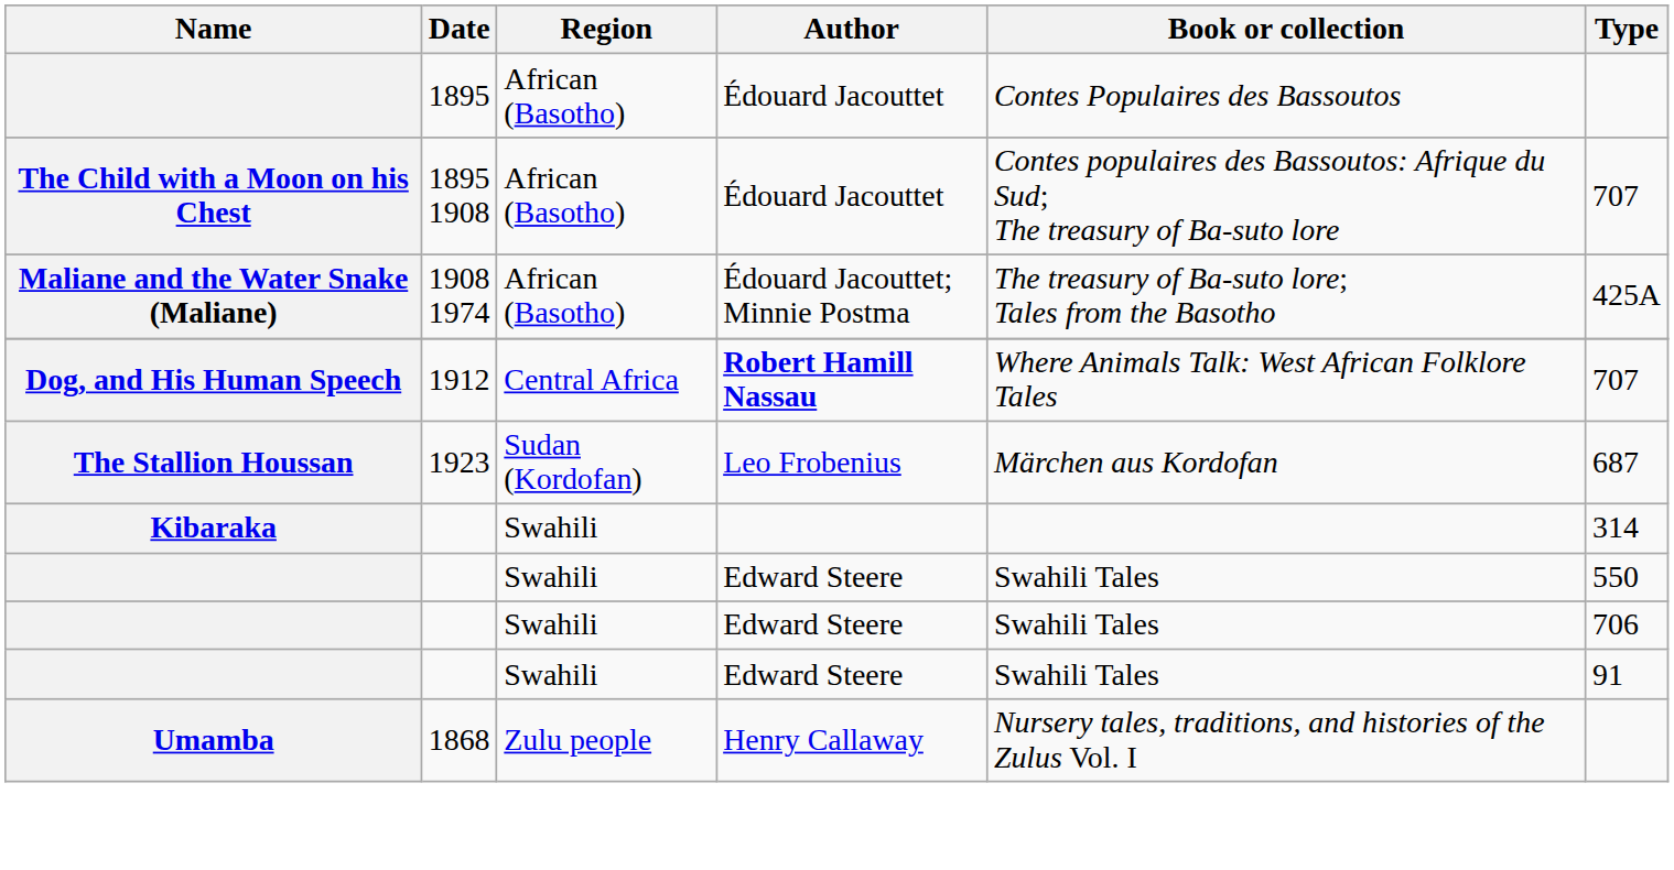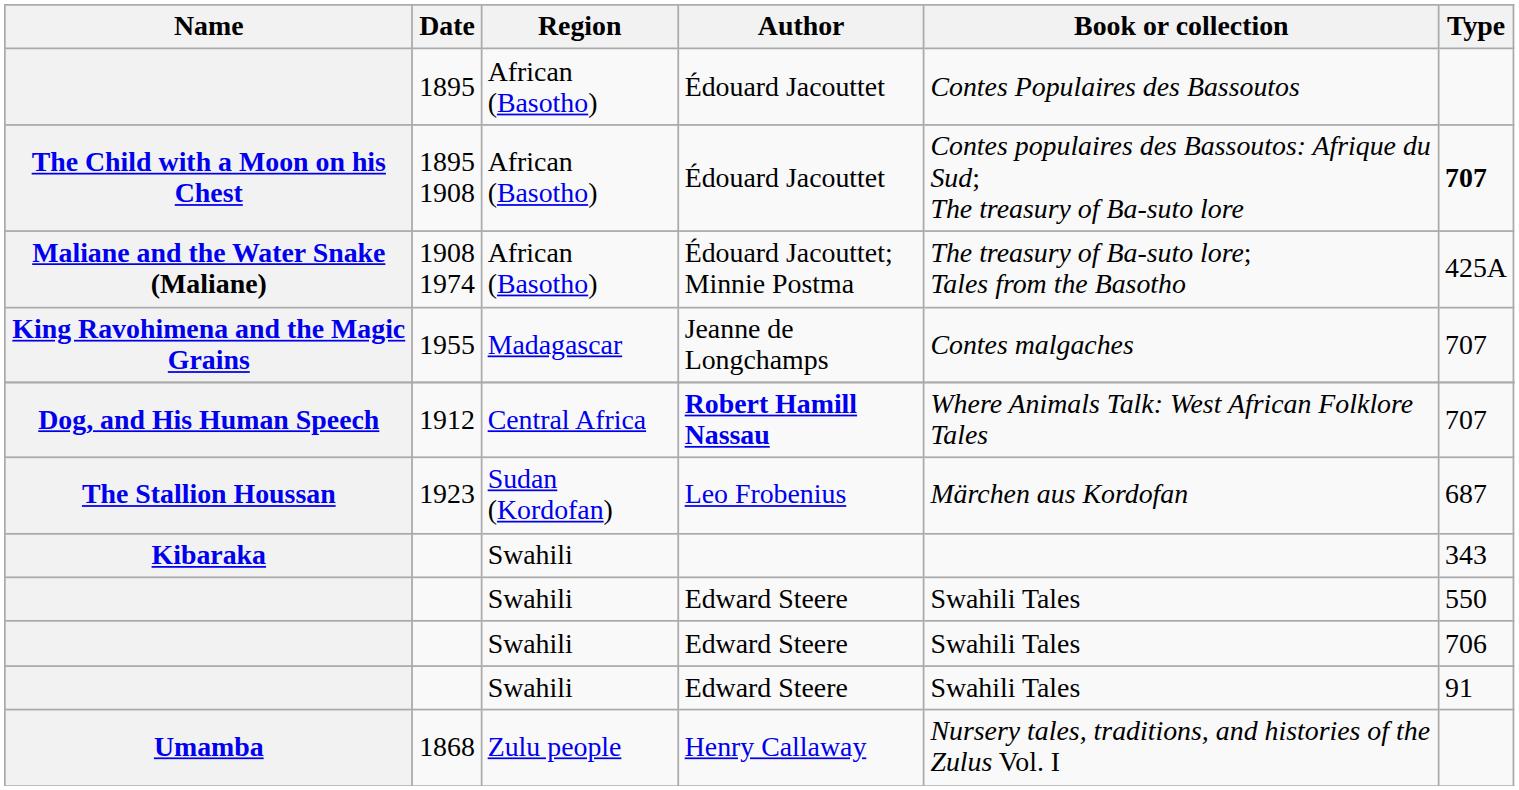 <table class="wikitable sortable">
 <tr>
 <th scope="col">Name</th>
 <th scope="col">Date</th>
 <th scope="col">Region</th>
 <th scope="col">Author</th>
 <th scope="col">Book or collection</th>
 <th scope="col">Type</th>
 </tr>
 <tr>
 <th></th>
 <td>1895</td>
 <td>African (<a href='#'>Basotho</a>)</td>
 <td>Édouard Jacouttet</td>
 <td><em>Contes Populaires des Bassoutos</em></td>
 <td></td>
 </tr>
 <tr>
 <th><a href='#'>The Child with a Moon on his Chest</a></th>
 <td>1895 <br> 1908</td>
 <td>African (<a href='#'>Basotho</a>)</td>
 <td>Édouard Jacouttet</td>
 <td><em>Contes populaires des Bassoutos: Afrique du Sud</em>; <br> <em>The treasury of Ba-suto lore</em></td>
-<td>707</td>
+<td><strong>707</strong></td>
 </tr>
 <tr>
 <th><a href='#'>Maliane and the Water Snake</a> <br> (Maliane)</th>
 <td>1908 <br> 1974</td>
 <td>African (<a href='#'>Basotho</a>)</td>
 <td>Édouard Jacouttet; <br> Minnie Postma</td>
 <td><em>The treasury of Ba-suto lore</em>; <br> <em>Tales from the Basotho</em></td>
 <td>425A</td>
+</tr>
+<tr>
+<th><a href='#'>King Ravohimena and the Magic Grains</a></th>
+<td>1955</td>
+<td><a href='#'>Madagascar</a></td>
+<td>Jeanne de Longchamps</td>
+<td><em>Contes malgaches</em></td>
+<td>707</td>
 </tr>
 <tr>
 </tr>
 <tr>
 <th><a href='#'>Dog, and His Human Speech</a></th>
 <td>1912</td>
 <td><a href='#'>Central Africa</a></td>
 <td><strong><a href='#'>Robert Hamill Nassau</a></strong></td>
 <td><em>Where Animals Talk: West African Folklore Tales</em></td>
 <td>707</td>
 </tr>
 <tr>
 <th><a href='#'>The Stallion Houssan</a></th>
 <td>1923</td>
 <td><a href='#'>Sudan</a> (<a href='#'>Kordofan</a>)</td>
 <td><a href='#'>Leo Frobenius</a></td>
 <td><em>Märchen aus Kordofan</em></td>
 <td>687</td>
 </tr>
 <tr>
 <th><a href='#'>Kibaraka</a></th>
 <td></td>
 <td>Swahili</td>
 <td></td>
 <td></td>
-<td>314</td>
+<td>343</td>
 </tr>
 <tr>
 <th></th>
 <td></td>
 <td>Swahili</td>
 <td>Edward Steere</td>
 <td>Swahili Tales</td>
 <td>550</td>
 </tr>
 <tr>
 <th></th>
 <td></td>
 <td>Swahili</td>
 <td>Edward Steere</td>
 <td>Swahili Tales</td>
 <td>706</td>
 </tr>
 <tr>
 <th></th>
 <td></td>
 <td>Swahili</td>
 <td>Edward Steere</td>
 <td>Swahili Tales</td>
 <td>91</td>
 </tr>
 <tr>
 <th><a href='#'>Umamba</a></th>
 <td>1868</td>
 <td><a href='#'>Zulu people</a></td>
 <td><a href='#'>Henry Callaway</a></td>
 <td><em>Nursery tales, traditions, and histories of the Zulus</em> Vol. I</td>
 <td></td>
 </tr>
 </table>
